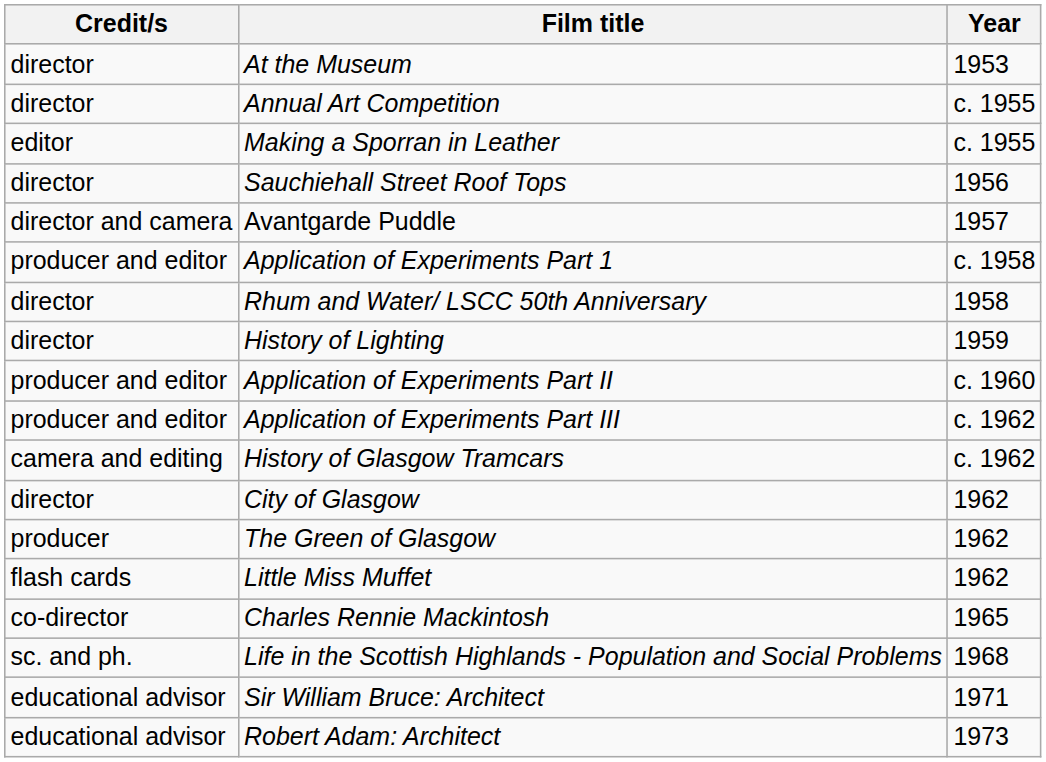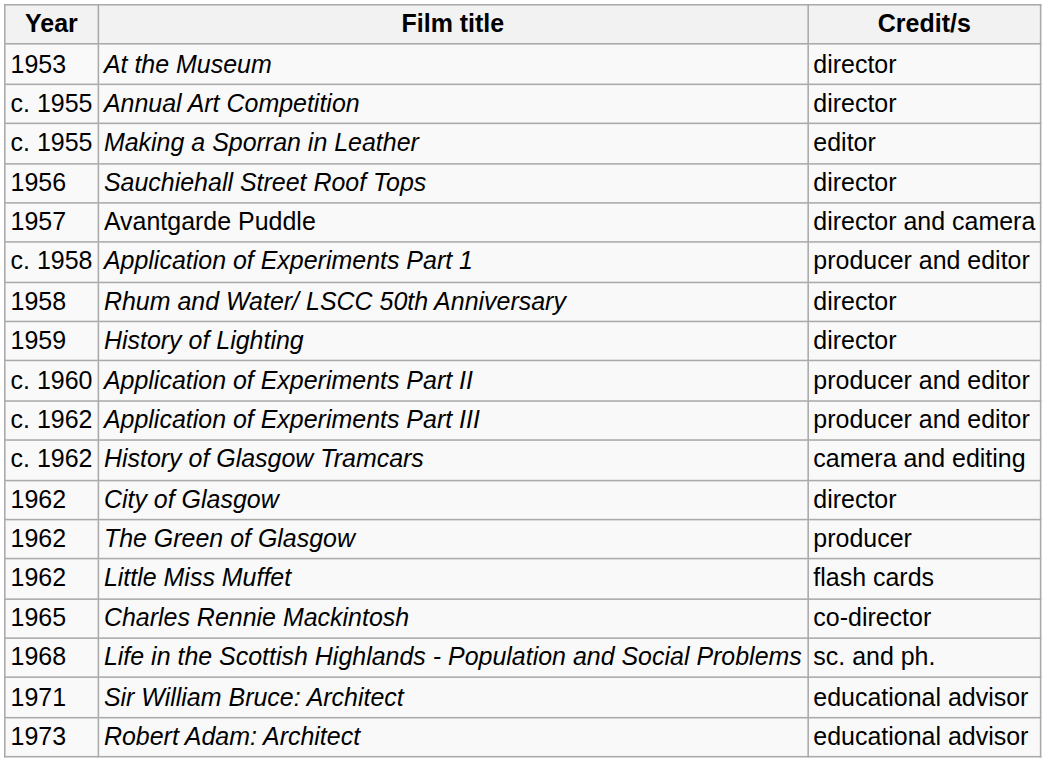 <table class="wikitable">
 <tr>
+<th>Year</th>
+<th>Film title</th>
 <th>Credit/s</th>
-<th>Film title</th>
-<th>Year</th>
 </tr>
 <tr>
+<td>1953</td>
+<td><em>At the Museum</em></td>
 <td>director</td>
-<td><em>At the Museum</em></td>
-<td>1953</td>
 </tr>
 <tr>
+<td>c. 1955</td>
+<td><em>Annual Art Competition</em></td>
 <td>director</td>
-<td><em>Annual Art Competition</em></td>
-<td>c. 1955</td>
 </tr>
 <tr>
+<td>c. 1955</td>
+<td><em> Making a Sporran in Leather</em></td>
 <td>editor</td>
-<td><em> Making a Sporran in Leather</em></td>
-<td>c. 1955</td>
 </tr>
 <tr>
+<td>1956</td>
+<td><em>Sauchiehall Street Roof Tops</em></td>
 <td>director</td>
-<td><em>Sauchiehall Street Roof Tops</em></td>
-<td>1956</td>
 </tr>
 <tr>
+<td>1957</td>
+<td>Avantgarde Puddle</td>
 <td>director and camera</td>
-<td>Avantgarde Puddle</td>
-<td>1957</td>
 </tr>
 <tr>
+<td>c. 1958</td>
+<td><em>Application of Experiments Part 1</em></td>
 <td>producer and editor</td>
-<td><em>Application of Experiments Part 1</em></td>
-<td>c. 1958</td>
 </tr>
 <tr>
+<td>1958</td>
+<td><em>Rhum and Water/ LSCC 50th Anniversary</em></td>
 <td>director</td>
-<td><em>Rhum and Water/ LSCC 50th Anniversary</em></td>
-<td>1958</td>
 </tr>
 <tr>
+<td>1959</td>
+<td><em>History of Lighting</em></td>
 <td>director</td>
-<td><em>History of Lighting</em></td>
-<td>1959</td>
 </tr>
 <tr>
+<td>c. 1960</td>
+<td><em>Application of Experiments Part II</em></td>
 <td>producer and editor</td>
-<td><em>Application of Experiments Part II</em></td>
-<td>c. 1960</td>
 </tr>
 <tr>
+<td>c. 1962</td>
+<td><em>Application of Experiments Part III</em></td>
 <td>producer and editor</td>
-<td><em>Application of Experiments Part III</em></td>
-<td>c. 1962</td>
 </tr>
 <tr>
+<td>c. 1962</td>
+<td><em>History of Glasgow Tramcars</em></td>
 <td>camera and editing</td>
-<td><em>History of Glasgow Tramcars</em></td>
-<td>c. 1962</td>
 </tr>
 <tr>
+<td>1962</td>
+<td><em>City of Glasgow</em></td>
 <td>director</td>
-<td><em>City of Glasgow</em></td>
-<td>1962</td>
 </tr>
 <tr>
+<td>1962</td>
+<td><em>The Green of Glasgow</em></td>
 <td>producer</td>
-<td><em>The Green of Glasgow</em></td>
-<td>1962</td>
 </tr>
 <tr>
+<td>1962</td>
+<td><em>Little Miss Muffet</em></td>
 <td>flash cards</td>
-<td><em>Little Miss Muffet</em></td>
-<td>1962</td>
 </tr>
 <tr>
+<td>1965</td>
+<td><em>Charles Rennie Mackintosh</em></td>
 <td>co-director</td>
-<td><em>Charles Rennie Mackintosh</em></td>
-<td>1965</td>
 </tr>
 <tr>
+<td>1968</td>
+<td><em>Life in the Scottish Highlands - Population and Social Problems</em></td>
 <td>sc. and ph.</td>
-<td><em>Life in the Scottish Highlands - Population and Social Problems</em></td>
-<td>1968</td>
 </tr>
 <tr>
+<td>1971</td>
+<td><em>Sir William Bruce: Architect</em></td>
 <td>educational advisor</td>
-<td><em>Sir William Bruce: Architect</em></td>
-<td>1971</td>
 </tr>
 <tr>
+<td>1973</td>
+<td><em>Robert Adam: Architect</em></td>
 <td>educational advisor</td>
-<td><em>Robert Adam: Architect</em></td>
-<td>1973</td>
 </tr>
 </table>
